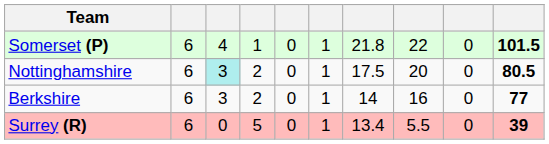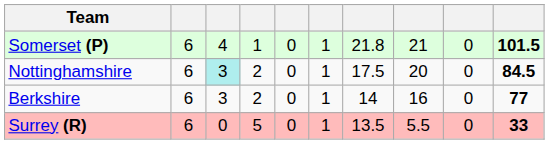 <table class="wikitable" style="text-align:center">
 <tr>
 <th width="150">Team</th>
 <th width="25"></th>
 <th width="25"></th>
 <th width="25"></th>
 <th width="25"></th>
 <th width="25"></th>
 <th width="40"></th>
 <th width="40"></th>
 <th width="40"></th>
 <th width="40"></th>
 </tr>
 <tr style="background:#dfd">
 <td style="text-align:left"><a href='#'>Somerset</a> <strong>(P)</strong></td>
 <td>6</td>
 <td>4</td>
 <td>1</td>
 <td>0</td>
 <td>1</td>
 <td>21.8</td>
-<td>22</td>
+<td>21</td>
 <td>0</td>
 <td><strong>101.5</strong></td>
 </tr>
 <tr>
 <td style="text-align:left"><a href='#'>Nottinghamshire</a></td>
 <td>6</td>
 <td style="background: paleturquoise;">3</td>
 <td>2</td>
 <td>0</td>
 <td>1</td>
 <td>17.5</td>
 <td>20</td>
 <td>0</td>
-<td><strong>80.5</strong></td>
+<td><strong>84.5</strong></td>
 </tr>
 <tr>
 <td style="text-align:left"><a href='#'>Berkshire</a></td>
 <td>6</td>
 <td>3</td>
 <td>2</td>
 <td>0</td>
 <td>1</td>
 <td>14</td>
 <td>16</td>
 <td>0</td>
 <td><strong>77</strong></td>
 </tr>
 <tr style="background:#FFBBBB">
 <td style="text-align:left"><a href='#'>Surrey</a> <strong>(R)</strong></td>
 <td>6</td>
 <td>0</td>
 <td>5</td>
 <td>0</td>
 <td>1</td>
-<td>13.4</td>
+<td>13.5</td>
 <td>5.5</td>
 <td>0</td>
-<td><strong>39</strong></td>
+<td><strong>33</strong></td>
 </tr>
 </table>
